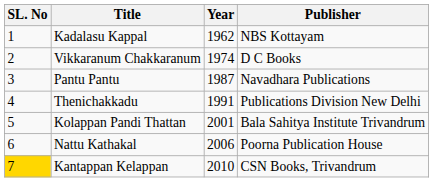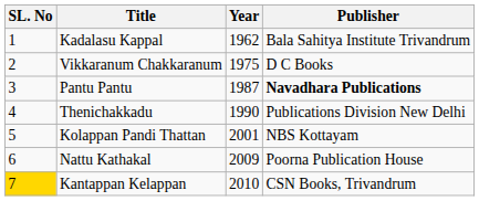 <table class="wikitable">
 <tr>
 <th>SL. No</th>
 <th>Title</th>
 <th>Year</th>
 <th>Publisher</th>
 </tr>
 <tr>
 <td>1</td>
 <td>Kadalasu Kappal</td>
 <td>1962</td>
-<td>NBS Kottayam</td>
+<td>Bala Sahitya Institute Trivandrum</td>
 </tr>
 <tr>
 <td>2</td>
 <td>Vikkaranum Chakkaranum</td>
-<td>1974</td>
+<td>1975</td>
 <td>D C Books</td>
 </tr>
 <tr>
 <td>3</td>
 <td>Pantu Pantu</td>
 <td>1987</td>
-<td>Navadhara Publications</td>
+<td><strong>Navadhara Publications</strong></td>
 </tr>
 <tr>
 <td>4</td>
 <td>Thenichakkadu</td>
-<td>1991</td>
+<td>1990</td>
 <td>Publications Division New Delhi</td>
 </tr>
 <tr>
 <td>5</td>
 <td>Kolappan Pandi Thattan</td>
 <td>2001</td>
-<td>Bala Sahitya Institute Trivandrum</td>
+<td>NBS Kottayam</td>
 </tr>
 <tr>
 <td>6</td>
 <td>Nattu Kathakal</td>
-<td>2006</td>
+<td>2009</td>
 <td>Poorna Publication House</td>
 </tr>
 <tr>
 <td style="background: gold;">7</td>
 <td>Kantappan Kelappan</td>
 <td>2010</td>
 <td>CSN Books, Trivandrum</td>
 </tr>
 </table>
